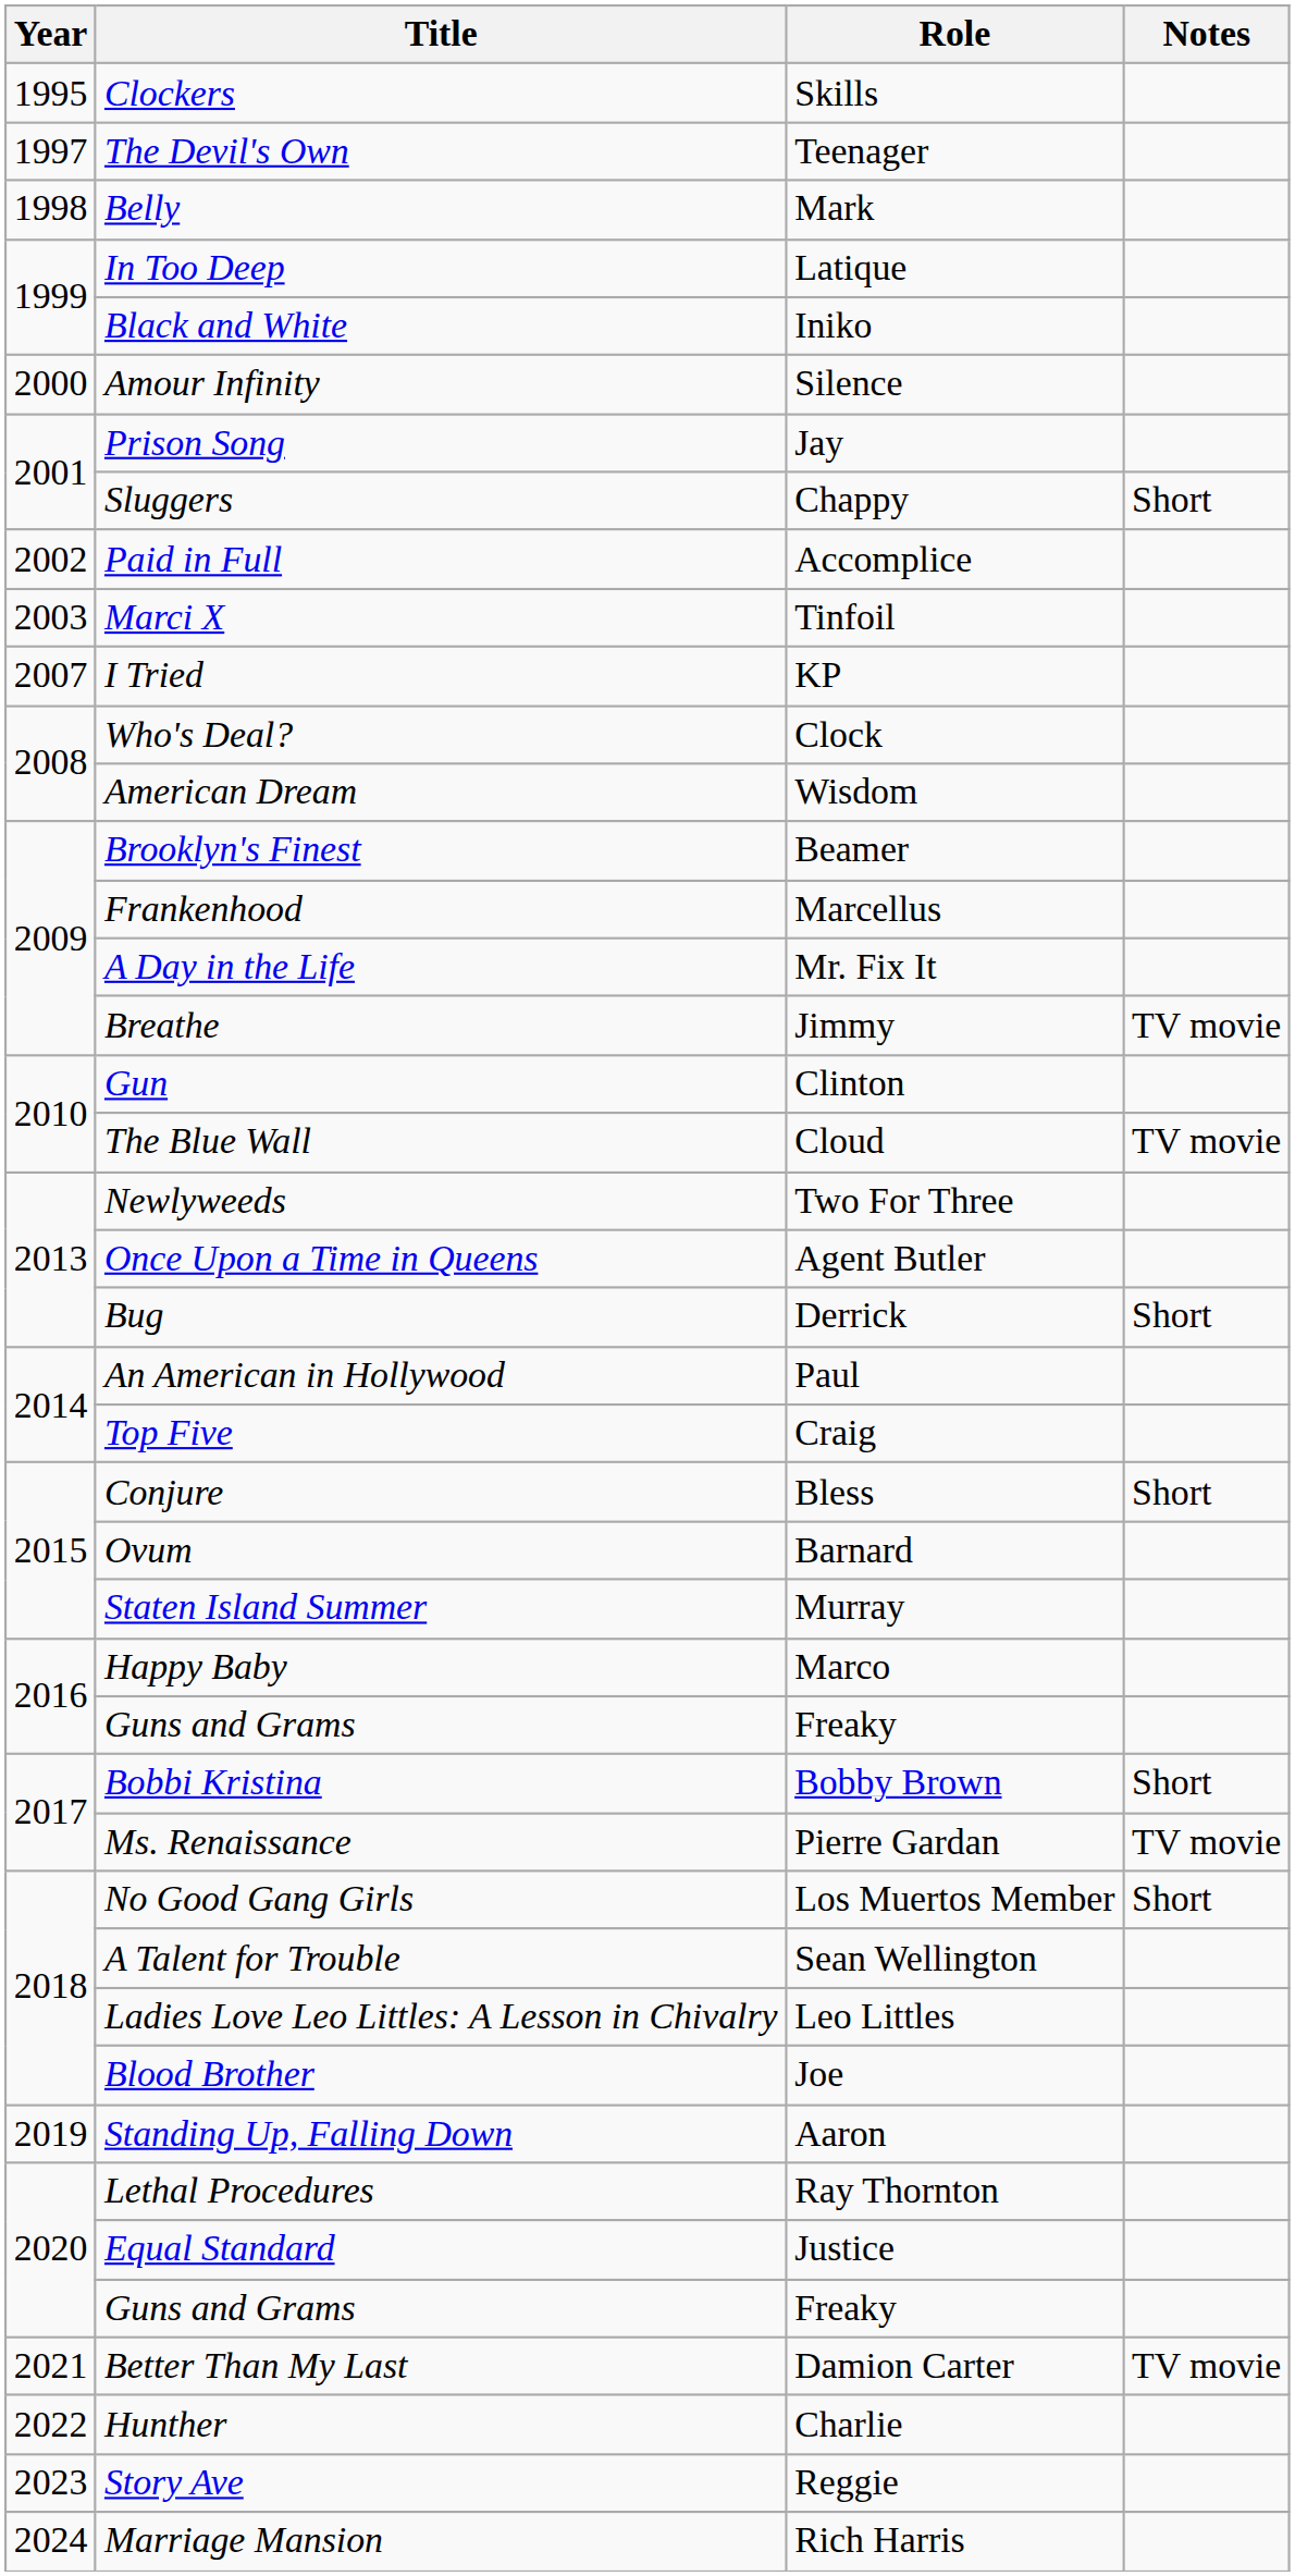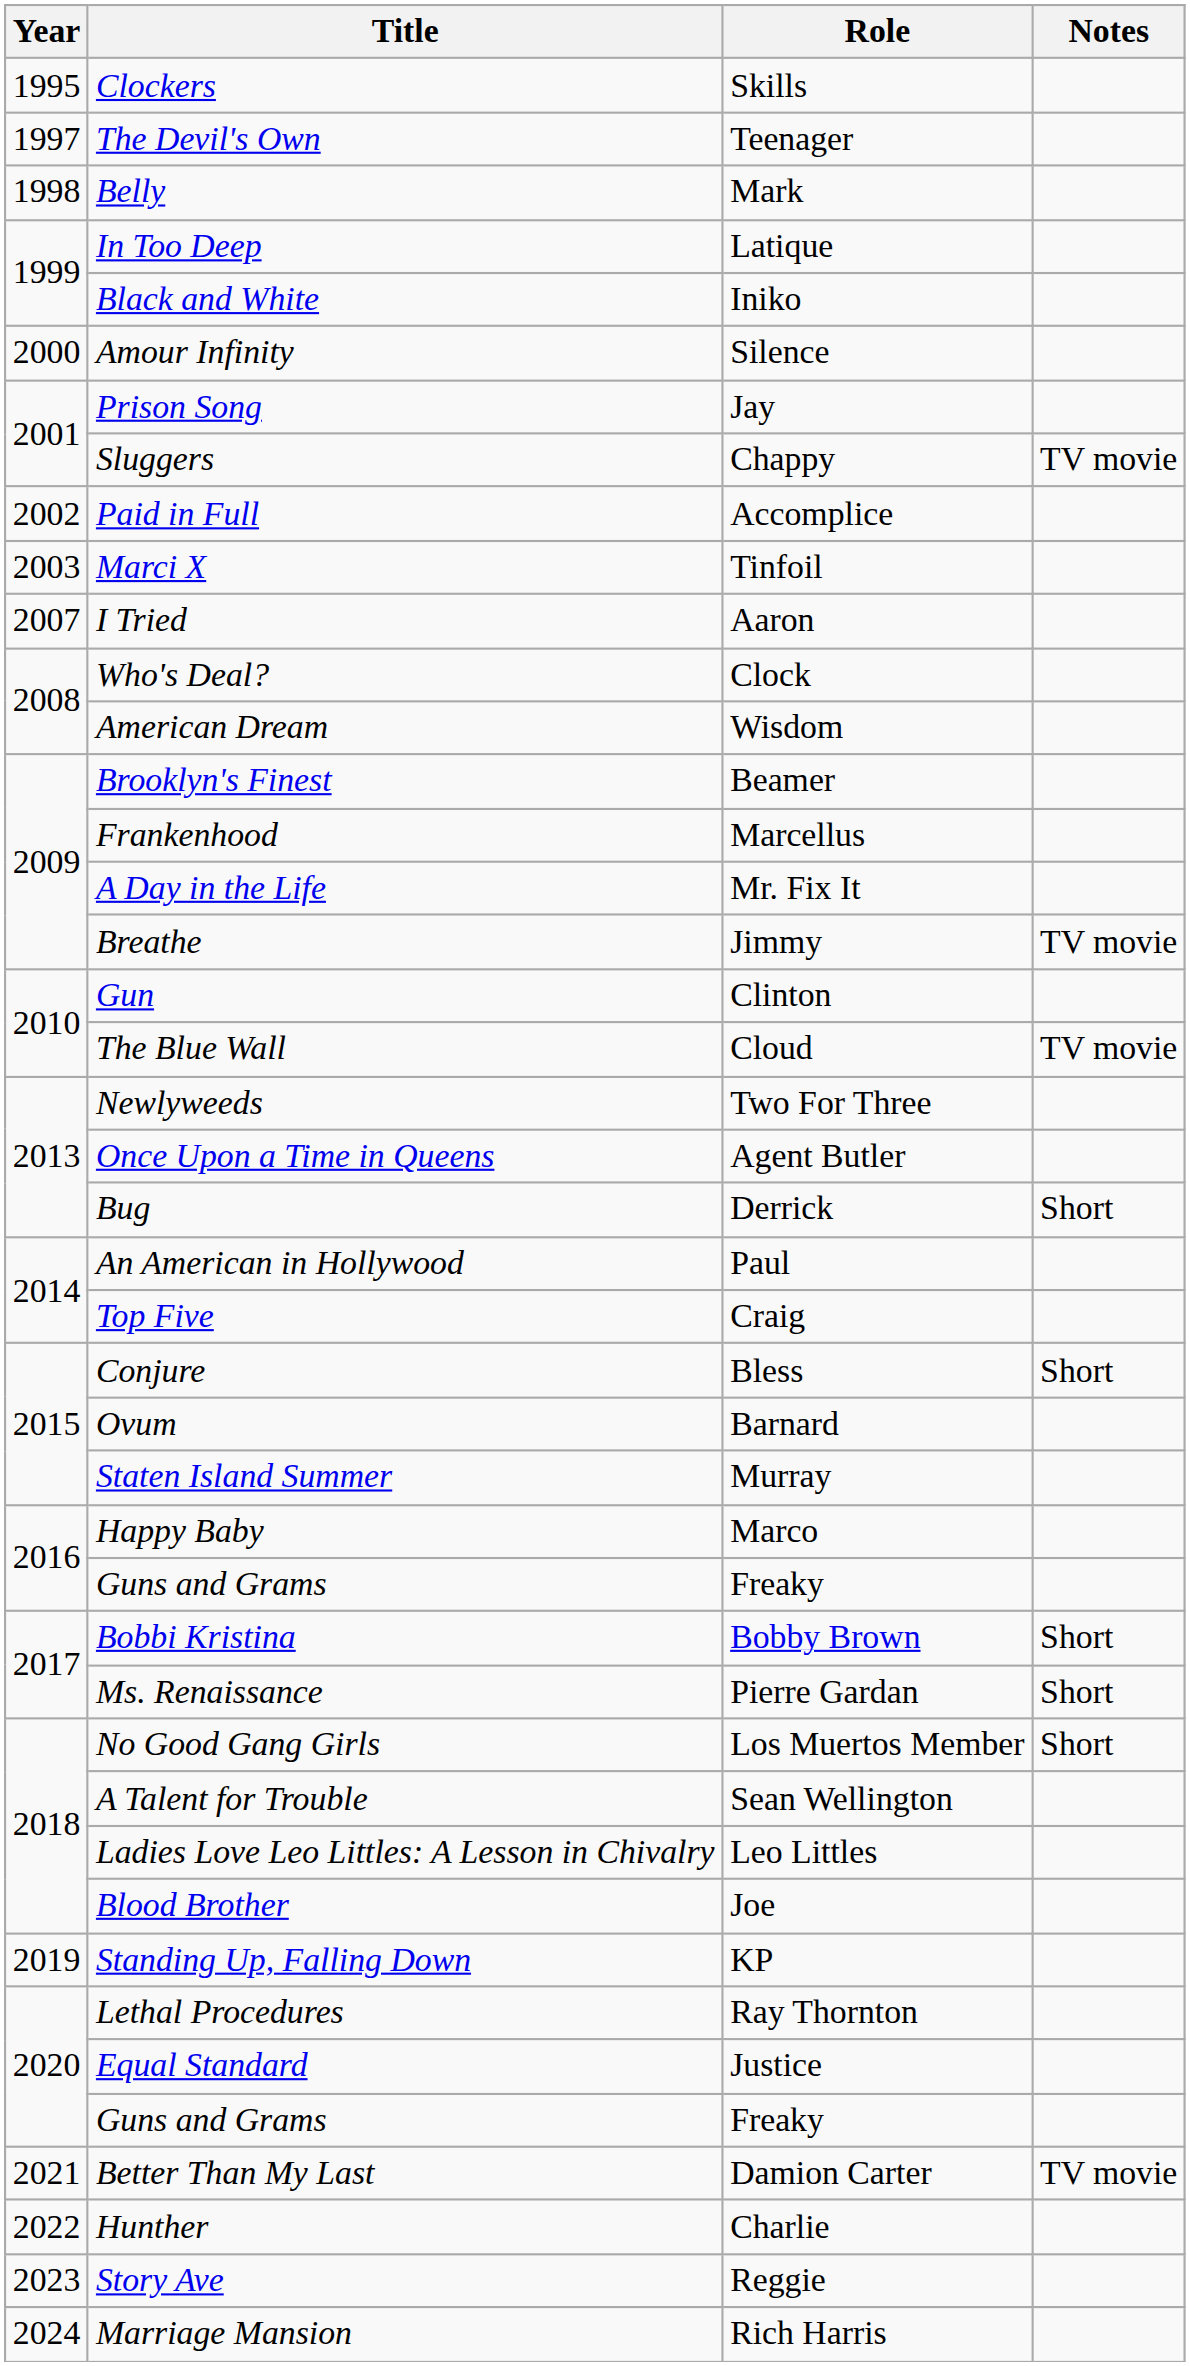 <table class="wikitable sortable">
 <tr>
 <th>Year</th>
 <th>Title</th>
 <th>Role</th>
 <th>Notes</th>
 </tr>
 <tr>
 <td>1995</td>
 <td><a href='#'><em>Clockers</em></a></td>
 <td>Skills</td>
 <td></td>
 </tr>
 <tr>
 <td>1997</td>
 <td><em><a href='#'>The Devil's Own</a></em></td>
 <td>Teenager</td>
 <td></td>
 </tr>
 <tr>
 <td>1998</td>
 <td><a href='#'><em>Belly</em></a></td>
 <td>Mark</td>
 <td></td>
 </tr>
 <tr>
 <td rowspan="2">1999</td>
 <td><a href='#'><em>In Too Deep</em></a></td>
 <td>Latique</td>
 <td></td>
 </tr>
 <tr>
 <td><a href='#'><em>Black and White</em></a></td>
 <td>Iniko</td>
 <td></td>
 </tr>
 <tr>
 <td>2000</td>
 <td><em>Amour Infinity</em></td>
 <td>Silence</td>
 <td></td>
 </tr>
 <tr>
 <td rowspan="2">2001</td>
 <td><em><a href='#'>Prison Song</a></em></td>
 <td>Jay</td>
 <td></td>
 </tr>
 <tr>
 <td><em>Sluggers</em></td>
 <td>Chappy</td>
-<td>Short</td>
+<td>TV movie</td>
 </tr>
 <tr>
 <td>2002</td>
 <td><a href='#'><em>Paid in Full</em></a></td>
 <td>Accomplice</td>
 <td></td>
 </tr>
 <tr>
 <td>2003</td>
 <td><em><a href='#'>Marci X</a></em></td>
 <td>Tinfoil</td>
 <td></td>
 </tr>
 <tr>
 <td>2007</td>
 <td><em>I Tried</em></td>
-<td>KP</td>
+<td>Aaron</td>
 <td></td>
 </tr>
 <tr>
 <td rowspan="2">2008</td>
 <td><em>Who's Deal?</em></td>
 <td>Clock</td>
 <td></td>
 </tr>
 <tr>
 <td><em>American Dream</em></td>
 <td>Wisdom</td>
 <td></td>
 </tr>
 <tr>
 <td rowspan="4">2009</td>
 <td><em><a href='#'>Brooklyn's Finest</a></em></td>
 <td>Beamer</td>
 <td></td>
 </tr>
 <tr>
 <td><em>Frankenhood</em></td>
 <td>Marcellus</td>
 <td></td>
 </tr>
 <tr>
 <td><a href='#'><em>A Day in the Life</em></a></td>
 <td>Mr. Fix It</td>
 <td></td>
 </tr>
 <tr>
 <td><em>Breathe</em></td>
 <td>Jimmy</td>
 <td>TV movie</td>
 </tr>
 <tr>
 <td rowspan="2">2010</td>
 <td><a href='#'><em>Gun</em></a></td>
 <td>Clinton</td>
 <td></td>
 </tr>
 <tr>
 <td><em>The Blue Wall</em></td>
 <td>Cloud</td>
 <td>TV movie</td>
 </tr>
 <tr>
 <td rowspan="3">2013</td>
 <td><em>Newlyweeds</em></td>
 <td>Two For Three</td>
 <td></td>
 </tr>
 <tr>
 <td><em><a href='#'>Once Upon a Time in Queens</a></em></td>
 <td>Agent Butler</td>
 <td></td>
 </tr>
 <tr>
 <td><em>Bug</em></td>
 <td>Derrick</td>
 <td>Short</td>
 </tr>
 <tr>
 <td rowspan="2">2014</td>
 <td><em>An American in Hollywood</em></td>
 <td>Paul</td>
 <td></td>
 </tr>
 <tr>
 <td><em><a href='#'>Top Five</a></em></td>
 <td>Craig</td>
 <td></td>
 </tr>
 <tr>
 <td rowspan="3">2015</td>
 <td><em>Conjure</em></td>
 <td>Bless</td>
 <td>Short</td>
 </tr>
 <tr>
 <td><em>Ovum</em></td>
 <td>Barnard</td>
 <td></td>
 </tr>
 <tr>
 <td><em><a href='#'>Staten Island Summer</a></em></td>
 <td>Murray</td>
 <td></td>
 </tr>
 <tr>
 <td rowspan="2">2016</td>
 <td><em>Happy Baby</em></td>
 <td>Marco</td>
 <td></td>
 </tr>
 <tr>
 <td><em>Guns and Grams</em></td>
 <td>Freaky</td>
 <td></td>
 </tr>
 <tr>
 <td rowspan="2">2017</td>
 <td><a href='#'><em>Bobbi Kristina</em></a></td>
 <td><a href='#'>Bobby Brown</a></td>
 <td>Short</td>
 </tr>
 <tr>
 <td><em>Ms. Renaissance</em></td>
 <td>Pierre Gardan</td>
-<td>TV movie</td>
+<td>Short</td>
 </tr>
 <tr>
 <td rowspan="4">2018</td>
 <td><em>No Good Gang Girls</em></td>
 <td>Los Muertos Member</td>
 <td>Short</td>
 </tr>
 <tr>
 <td><em>A Talent for Trouble</em></td>
 <td>Sean Wellington</td>
 <td></td>
 </tr>
 <tr>
 <td><em>Ladies Love Leo Littles: A Lesson in Chivalry</em></td>
 <td>Leo Littles</td>
 <td></td>
 </tr>
 <tr>
 <td><a href='#'><em>Blood Brother</em></a></td>
 <td>Joe</td>
 <td></td>
 </tr>
 <tr>
 <td>2019</td>
 <td><em><a href='#'>Standing Up, Falling Down</a></em></td>
-<td>Aaron</td>
+<td>KP</td>
 <td></td>
 </tr>
 <tr>
 <td rowspan="3">2020</td>
 <td><em>Lethal Procedures</em></td>
 <td>Ray Thornton</td>
 <td></td>
 </tr>
 <tr>
 <td><em><a href='#'>Equal Standard</a></em></td>
 <td>Justice</td>
 <td></td>
 </tr>
 <tr>
 <td><em>Guns and Grams</em></td>
 <td>Freaky</td>
 <td></td>
 </tr>
 <tr>
 <td>2021</td>
 <td><em>Better Than My Last</em></td>
 <td>Damion Carter</td>
 <td>TV movie</td>
 </tr>
 <tr>
 <td>2022</td>
 <td><em>Hunther</em></td>
 <td>Charlie</td>
 <td></td>
 </tr>
 <tr>
 <td>2023</td>
 <td><em><a href='#'>Story Ave</a></em></td>
 <td>Reggie</td>
 <td></td>
 </tr>
 <tr>
 <td>2024</td>
 <td><em>Marriage Mansion</em></td>
 <td>Rich Harris</td>
 <td></td>
 </tr>
 </table>
